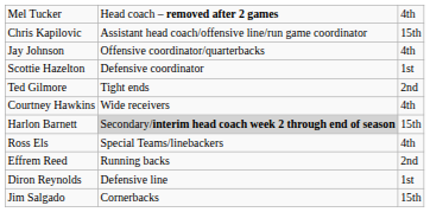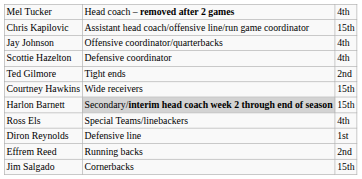 <table class="wikitable">
 <tr>
 <td>Mel Tucker</td>
 <td>Head coach – <strong>removed after 2 games</strong></td>
 <td>4th</td>
 </tr>
 <tr>
 <td>Chris Kapilovic</td>
 <td>Assistant head coach/offensive line/run game coordinator</td>
 <td>15th</td>
 </tr>
 <tr>
 <td>Jay Johnson</td>
 <td>Offensive coordinator/quarterbacks</td>
 <td>4th</td>
 </tr>
 <tr>
 <td>Scottie Hazelton</td>
 <td>Defensive coordinator</td>
-<td>1st</td>
+<td>4th</td>
 </tr>
 <tr>
 <td>Ted Gilmore</td>
 <td>Tight ends</td>
 <td>2nd</td>
 </tr>
 <tr>
 <td>Courtney Hawkins</td>
 <td>Wide receivers</td>
-<td>4th</td>
+<td>15th</td>
 </tr>
 <tr>
 <td>Harlon Barnett</td>
 <td style="background: lightgrey;">Secondary/<strong>interim head coach week 2 through end of season</strong></td>
 <td>15th</td>
 </tr>
 <tr>
 <td>Ross Els</td>
 <td>Special Teams/linebackers</td>
 <td>4th</td>
 </tr>
 <tr>
+<td>Diron Reynolds</td>
+<td>Defensive line</td>
+<td>1st</td>
+</tr>
+<tr>
 <td>Effrem Reed</td>
 <td>Running backs</td>
 <td>2nd</td>
-</tr>
-<tr>
-<td>Diron Reynolds</td>
-<td>Defensive line</td>
-<td>1st</td>
 </tr>
 <tr>
 <td>Jim Salgado</td>
 <td>Cornerbacks</td>
 <td>15th</td>
 </tr>
 </table>
